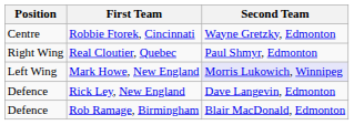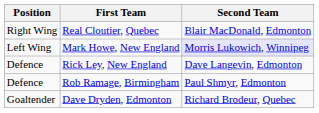 <table class="wikitable">
 <tr>
 <th><strong>Position</strong></th>
 <th><strong>First Team</strong></th>
 <th><strong>Second Team</strong></th>
 </tr>
 <tr>
-<td>Centre</td>
-<td><a href='#'>Robbie Ftorek</a>, <a href='#'>Cincinnati</a></td>
-<td><a href='#'>Wayne Gretzky</a>, <a href='#'>Edmonton</a></td>
-</tr>
-<tr>
 <td>Right Wing</td>
 <td><a href='#'>Real Cloutier</a>, <a href='#'>Quebec</a></td>
-<td><a href='#'>Paul Shmyr</a>, <a href='#'>Edmonton</a></td>
+<td><a href='#'>Blair MacDonald</a>, <a href='#'>Edmonton</a></td>
 </tr>
 <tr>
 <td>Left Wing</td>
 <td><a href='#'>Mark Howe</a>, <a href='#'>New England</a></td>
 <td style="background: lavender;"><a href='#'>Morris Lukowich</a>, <a href='#'>Winnipeg</a></td>
 </tr>
 <tr>
 <td>Defence</td>
 <td><a href='#'>Rick Ley</a>, <a href='#'>New England</a></td>
 <td><a href='#'>Dave Langevin</a>, <a href='#'>Edmonton</a></td>
 </tr>
 <tr>
 <td>Defence</td>
 <td><a href='#'>Rob Ramage</a>, <a href='#'>Birmingham</a></td>
-<td><a href='#'>Blair MacDonald</a>, <a href='#'>Edmonton</a></td>
+<td><a href='#'>Paul Shmyr</a>, <a href='#'>Edmonton</a></td>
+</tr>
+<tr>
+<td>Goaltender</td>
+<td><a href='#'>Dave Dryden</a>, <a href='#'>Edmonton</a></td>
+<td><a href='#'>Richard Brodeur</a>, <a href='#'>Quebec</a></td>
 </tr>
 </table>
